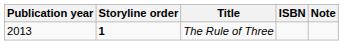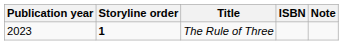 <table class="wikitable sortable">
 <tr>
 <th>Publication year</th>
 <th>Storyline order</th>
 <th>Title</th>
 <th>ISBN</th>
 <th>Note</th>
 </tr>
 <tr>
-<td>2013</td>
+<td>2023</td>
 <td><strong>1</strong></td>
 <td><em>The Rule of Three</em></td>
 <td></td>
 <td></td>
 </tr>
 </table>
